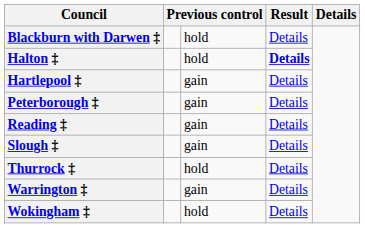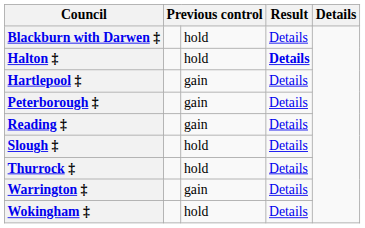 <table class="wikitable sortable" border="1">
 <tr>
 <th scope="col">Council</th>
 <th colspan=2>Previous control</th>
 <th colspan=2>Result</th>
 <th class="unsortable" scope="col">Details</th>
 </tr>
 <tr>
 <th scope="row" style="text-align: left;"><a href='#'>Blackburn with Darwen</a> ‡</th>
 <td></td>
 <td> hold</td>
 <td><a href='#'>Details</a></td>
 </tr>
 <tr>
 <th scope="row" style="text-align: left;"><a href='#'>Halton</a> ‡</th>
 <td></td>
 <td> hold</td>
 <td><strong><a href='#'>Details</a></strong></td>
 </tr>
 <tr>
 <th scope="row" style="text-align: left;"><a href='#'>Hartlepool</a> ‡</th>
 <td></td>
 <td> gain</td>
 <td><a href='#'>Details</a></td>
 </tr>
 <tr>
 <th scope="row" style="text-align: left;"><a href='#'>Peterborough</a> ‡</th>
 <td></td>
 <td> gain</td>
 <td><a href='#'>Details</a></td>
 </tr>
 <tr>
 <th scope="row" style="text-align: left;"><a href='#'>Reading</a> ‡</th>
 <td></td>
 <td> gain</td>
 <td><a href='#'>Details</a></td>
 </tr>
 <tr>
 <th scope="row" style="text-align: left;"><a href='#'>Slough</a> ‡</th>
 <td></td>
-<td> gain</td>
+<td> hold</td>
 <td><a href='#'>Details</a></td>
 </tr>
 <tr>
 <th scope="row" style="text-align: left;"><a href='#'>Thurrock</a> ‡</th>
 <td></td>
 <td> hold</td>
 <td><a href='#'>Details</a></td>
 </tr>
 <tr>
 <th scope="row" style="text-align: left;"><a href='#'>Warrington</a> ‡</th>
 <td></td>
 <td> gain</td>
 <td><a href='#'>Details</a></td>
 </tr>
 <tr>
 <th scope="row" style="text-align: left;"><a href='#'>Wokingham</a> ‡</th>
 <td></td>
 <td> hold</td>
 <td><a href='#'>Details</a></td>
 </tr>
 </table>
